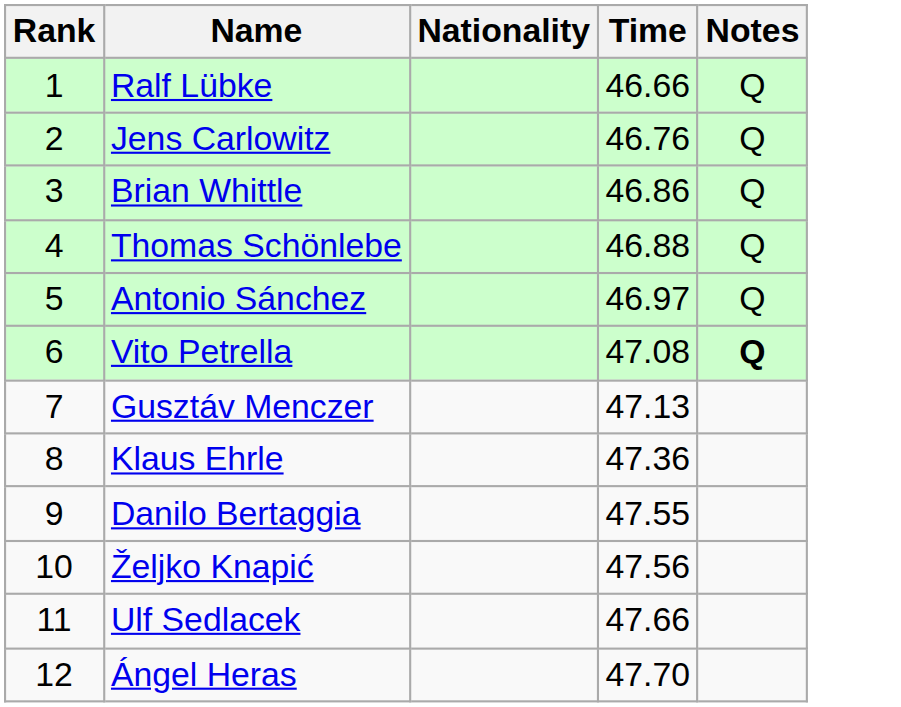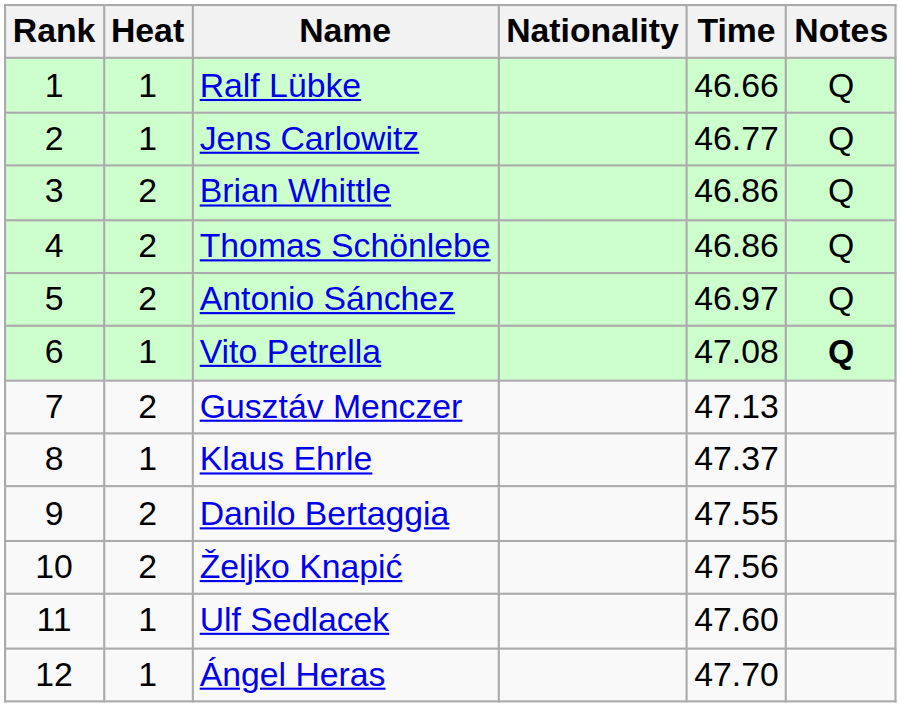 <table class="wikitable sortable" style="text-align:center">
 <tr>
 <th>Rank</th>
+<th>Heat</th>
 <th>Name</th>
 <th>Nationality</th>
 <th>Time</th>
 <th>Notes</th>
 </tr>
 <tr bgcolor=ccffcc>
+<td>1</td>
 <td>1</td>
 <td align="left"><a href='#'>Ralf Lübke</a></td>
 <td align=left></td>
 <td>46.66</td>
 <td>Q</td>
 </tr>
 <tr bgcolor=ccffcc>
 <td>2</td>
+<td>1</td>
 <td align="left"><a href='#'>Jens Carlowitz</a></td>
 <td align=left></td>
-<td>46.76</td>
+<td>46.77</td>
 <td>Q</td>
 </tr>
 <tr bgcolor=ccffcc>
 <td>3</td>
+<td>2</td>
 <td align="left"><a href='#'>Brian Whittle</a></td>
 <td align=left></td>
 <td>46.86</td>
 <td>Q</td>
 </tr>
 <tr bgcolor=ccffcc>
 <td>4</td>
+<td>2</td>
 <td align="left"><a href='#'>Thomas Schönlebe</a></td>
 <td align=left></td>
-<td>46.88</td>
+<td>46.86</td>
 <td>Q</td>
 </tr>
 <tr bgcolor=ccffcc>
 <td>5</td>
+<td>2</td>
 <td align="left"><a href='#'>Antonio Sánchez</a></td>
 <td align=left></td>
 <td>46.97</td>
 <td>Q</td>
 </tr>
 <tr bgcolor=ccffcc>
 <td>6</td>
+<td>1</td>
 <td align="left"><a href='#'>Vito Petrella</a></td>
 <td align=left></td>
 <td>47.08</td>
 <td><strong>Q</strong></td>
 </tr>
 <tr>
 <td>7</td>
+<td>2</td>
 <td align="left"><a href='#'>Gusztáv Menczer</a></td>
 <td align=left></td>
 <td>47.13</td>
 <td></td>
 </tr>
 <tr>
 <td>8</td>
+<td>1</td>
 <td align="left"><a href='#'>Klaus Ehrle</a></td>
 <td align=left></td>
-<td>47.36</td>
+<td>47.37</td>
 <td></td>
 </tr>
 <tr>
 <td>9</td>
+<td>2</td>
 <td align="left"><a href='#'>Danilo Bertaggia</a></td>
 <td align=left></td>
 <td>47.55</td>
 <td></td>
 </tr>
 <tr>
 <td>10</td>
+<td>2</td>
 <td align="left"><a href='#'>Željko Knapić</a></td>
 <td align=left></td>
 <td>47.56</td>
 <td></td>
 </tr>
 <tr>
 <td>11</td>
+<td>1</td>
 <td align="left"><a href='#'>Ulf Sedlacek</a></td>
 <td align=left></td>
-<td>47.66</td>
+<td>47.60</td>
 <td></td>
 </tr>
 <tr>
 <td>12</td>
+<td>1</td>
 <td align="left"><a href='#'>Ángel Heras</a></td>
 <td align=left></td>
 <td>47.70</td>
 <td></td>
 </tr>
 </table>
